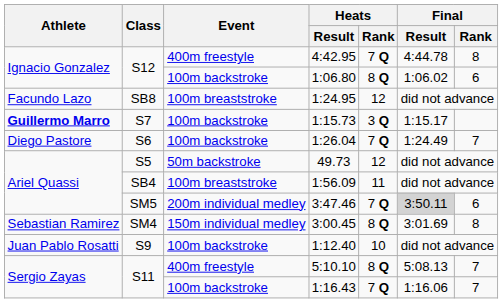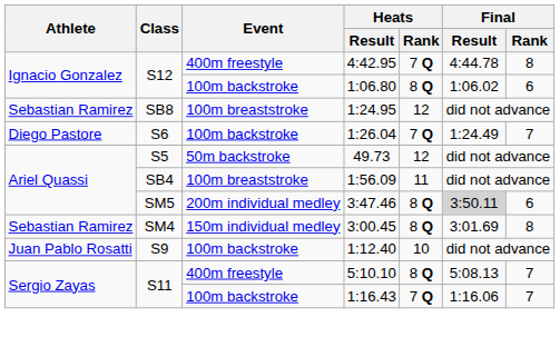 <table class=wikitable style="font-size:90%">
 <tr>
 <th rowspan="2">Athlete</th>
 <th rowspan="2">Class</th>
 <th rowspan="2">Event</th>
 <th colspan="2">Heats</th>
 <th colspan="2">Final</th>
 </tr>
 <tr>
 <th>Result</th>
 <th>Rank</th>
 <th>Result</th>
 <th>Rank</th>
 </tr>
 <tr>
 <td rowspan="2"><a href='#'>Ignacio Gonzalez</a></td>
 <td rowspan="2" style="text-align:center;">S12</td>
 <td><a href='#'>400m freestyle</a></td>
 <td style="text-align:center;">4:42.95</td>
 <td style="text-align:center;">7 <strong>Q</strong></td>
 <td style="text-align:center;">4:44.78</td>
 <td style="text-align:center;">8</td>
 </tr>
 <tr>
 <td><a href='#'>100m backstroke</a></td>
 <td style="text-align:center;">1:06.80</td>
 <td style="text-align:center;">8 <strong>Q</strong></td>
 <td style="text-align:center;">1:06.02</td>
 <td style="text-align:center;">6</td>
 </tr>
 <tr>
-<td><a href='#'>Facundo Lazo</a></td>
+<td><a href='#'>Sebastian Ramirez</a></td>
 <td style="text-align:center;">SB8</td>
 <td><a href='#'>100m breaststroke</a></td>
 <td style="text-align:center;">1:24.95</td>
 <td style="text-align:center;">12</td>
 <td style="text-align:center;" colspan="2">did not advance</td>
-</tr>
-<tr>
-<td><strong><a href='#'>Guillermo Marro</a></strong></td>
-<td style="text-align:center;">S7</td>
-<td><a href='#'>100m backstroke</a></td>
-<td style="text-align:center;">1:15.73</td>
-<td style="text-align:center;">3 <strong>Q</strong></td>
-<td style="text-align:center;">1:15.17</td>
-<td style="text-align:center;"></td>
 </tr>
 <tr>
 <td><a href='#'>Diego Pastore</a></td>
 <td style="text-align:center;">S6</td>
 <td><a href='#'>100m backstroke</a></td>
 <td style="text-align:center;">1:26.04</td>
 <td style="text-align:center;">7 <strong>Q</strong></td>
 <td style="text-align:center;">1:24.49</td>
 <td style="text-align:center;">7</td>
 </tr>
 <tr>
 <td rowspan="3"><a href='#'>Ariel Quassi</a></td>
 <td style="text-align:center;">S5</td>
 <td><a href='#'>50m backstroke</a></td>
 <td style="text-align:center;">49.73</td>
 <td style="text-align:center;">12</td>
 <td style="text-align:center;" colspan="2">did not advance</td>
 </tr>
 <tr>
 <td style="text-align:center;">SB4</td>
 <td><a href='#'>100m breaststroke</a></td>
 <td style="text-align:center;">1:56.09</td>
 <td style="text-align:center;">11</td>
 <td style="text-align:center;" colspan="2">did not advance</td>
 </tr>
 <tr>
 <td style="text-align:center;">SM5</td>
 <td><a href='#'>200m individual medley</a></td>
 <td style="text-align:center;">3:47.46</td>
-<td style="text-align:center;">7 <strong>Q</strong></td>
+<td style="text-align:center;">8 <strong>Q</strong></td>
 <td style="background: lightgrey; text-align:center;">3:50.11</td>
 <td style="text-align:center;">6</td>
 </tr>
 <tr>
 <td><a href='#'>Sebastian Ramirez</a></td>
 <td style="text-align:center;">SM4</td>
 <td><a href='#'>150m individual medley</a></td>
 <td style="text-align:center;">3:00.45</td>
 <td style="text-align:center;">8 <strong>Q</strong></td>
 <td style="text-align:center;">3:01.69</td>
 <td style="text-align:center;">8</td>
 </tr>
 <tr>
 <td><a href='#'>Juan Pablo Rosatti</a></td>
 <td style="text-align:center;">S9</td>
 <td><a href='#'>100m backstroke</a></td>
 <td style="text-align:center;">1:12.40</td>
 <td style="text-align:center;">10</td>
 <td style="text-align:center;" colspan="2">did not advance</td>
 </tr>
 <tr>
 <td rowspan="2"><a href='#'>Sergio Zayas</a></td>
 <td rowspan="2" style="text-align:center;">S11</td>
 <td><a href='#'>400m freestyle</a></td>
 <td style="text-align:center;">5:10.10</td>
 <td style="text-align:center;">8 <strong>Q</strong></td>
 <td style="text-align:center;">5:08.13</td>
 <td style="text-align:center;">7</td>
 </tr>
 <tr>
 <td><a href='#'>100m backstroke</a></td>
 <td style="text-align:center;">1:16.43</td>
 <td style="text-align:center;">7 <strong>Q</strong></td>
 <td style="text-align:center;">1:16.06</td>
 <td style="text-align:center;">7</td>
 </tr>
 </table>
